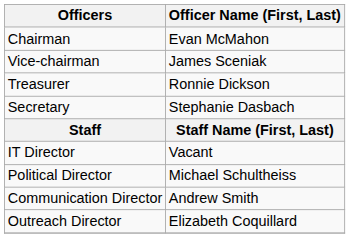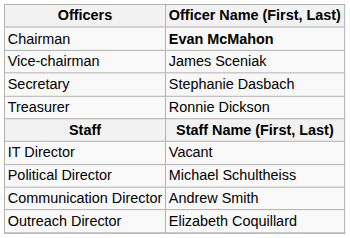 <table class="wikitable">
 <tr>
 <th>Officers</th>
 <th>Officer Name (First, Last) </th>
 </tr>
 <tr>
 <td>Chairman</td>
-<td>Evan McMahon </td>
+<td><strong>Evan McMahon </strong></td>
 </tr>
 <tr>
 <td>Vice-chairman</td>
 <td>James Sceniak </td>
 </tr>
 <tr>
+<td>Secretary</td>
+<td>Stephanie Dasbach </td>
+</tr>
+<tr>
 <td>Treasurer</td>
 <td>Ronnie Dickson </td>
-</tr>
-<tr>
-<td>Secretary</td>
-<td>Stephanie Dasbach </td>
 </tr>
 <tr>
 <th>Staff</th>
 <th>Staff Name (First, Last)</th>
 </tr>
 <tr>
 <td>IT Director</td>
 <td>Vacant</td>
 </tr>
 <tr>
 <td>Political Director</td>
 <td>Michael Schultheiss </td>
 </tr>
 <tr>
 <td>Communication Director</td>
 <td>Andrew Smith </td>
 </tr>
 <tr>
 <td>Outreach Director</td>
 <td>Elizabeth Coquillard </td>
 </tr>
 <tr>
 </tr>
 </table>
